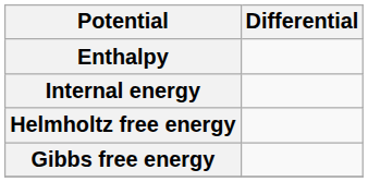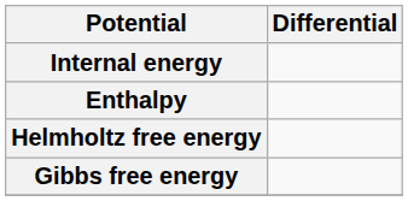 <table class="wikitable">
 <tr>
 <th>Potential</th>
 <th>Differential</th>
 </tr>
 <tr>
-<th>Enthalpy</th>
+<th>Internal energy</th>
 <td></td>
 </tr>
 <tr>
-<th>Internal energy</th>
+<th>Enthalpy</th>
 <td></td>
 </tr>
 <tr>
 <th>Helmholtz free energy</th>
 <td></td>
 </tr>
 <tr>
 <th>Gibbs free energy</th>
 <td></td>
 </tr>
 <tr>
 </tr>
 </table>
